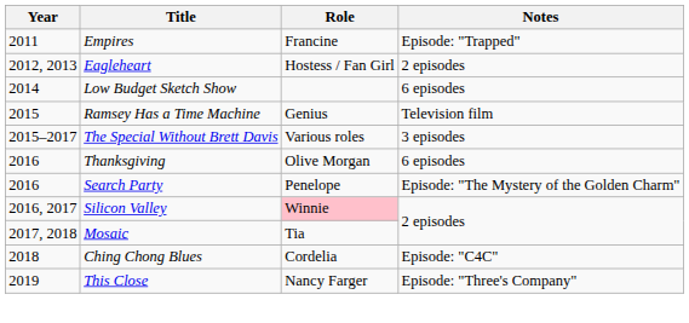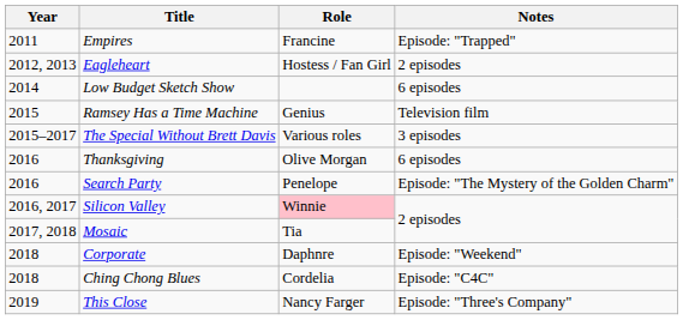 <table class="wikitable sortable">
 <tr>
 <th>Year</th>
 <th>Title</th>
 <th>Role</th>
 <th>Notes</th>
 </tr>
 <tr>
 <td>2011</td>
 <td><em>Empires</em></td>
 <td>Francine</td>
 <td>Episode: "Trapped"</td>
 </tr>
 <tr>
 <td>2012, 2013</td>
 <td><a href='#'><em>Eagleheart</em></a></td>
 <td>Hostess / Fan Girl</td>
 <td>2 episodes</td>
 </tr>
 <tr>
 <td>2014</td>
 <td><em>Low Budget Sketch Show</em></td>
 <td></td>
 <td>6 episodes</td>
 </tr>
 <tr>
 <td>2015</td>
 <td><em>Ramsey Has a Time Machine</em></td>
 <td>Genius</td>
 <td>Television film</td>
 </tr>
 <tr>
 <td>2015–2017</td>
 <td><em><a href='#'>The Special Without Brett Davis</a></em></td>
 <td>Various roles</td>
 <td>3 episodes</td>
 </tr>
 <tr>
 <td>2016</td>
 <td><em>Thanksgiving</em></td>
 <td>Olive Morgan</td>
 <td>6 episodes</td>
 </tr>
 <tr>
 <td>2016</td>
 <td><a href='#'><em>Search Party</em></a></td>
 <td>Penelope</td>
 <td>Episode: "The Mystery of the Golden Charm"</td>
 </tr>
 <tr>
 <td>2016, 2017</td>
 <td><a href='#'><em>Silicon Valley</em></a></td>
 <td style="background: pink;">Winnie</td>
 <td rowspan="2">2 episodes</td>
 </tr>
 <tr>
 <td>2017, 2018</td>
 <td><a href='#'><em>Mosaic</em></a></td>
 <td>Tia</td>
 </tr>
 <tr>
 <td>2018</td>
+<td><a href='#'><em>Corporate</em></a></td>
+<td>Daphnre</td>
+<td>Episode: "Weekend"</td>
+</tr>
+<tr>
+<td>2018</td>
 <td><em>Ching Chong Blues</em></td>
 <td>Cordelia</td>
 <td>Episode: "C4C"</td>
 </tr>
 <tr>
 <td>2019</td>
 <td><em><a href='#'>This Close</a></em></td>
 <td>Nancy Farger</td>
 <td>Episode: "Three's Company"</td>
 </tr>
 </table>
